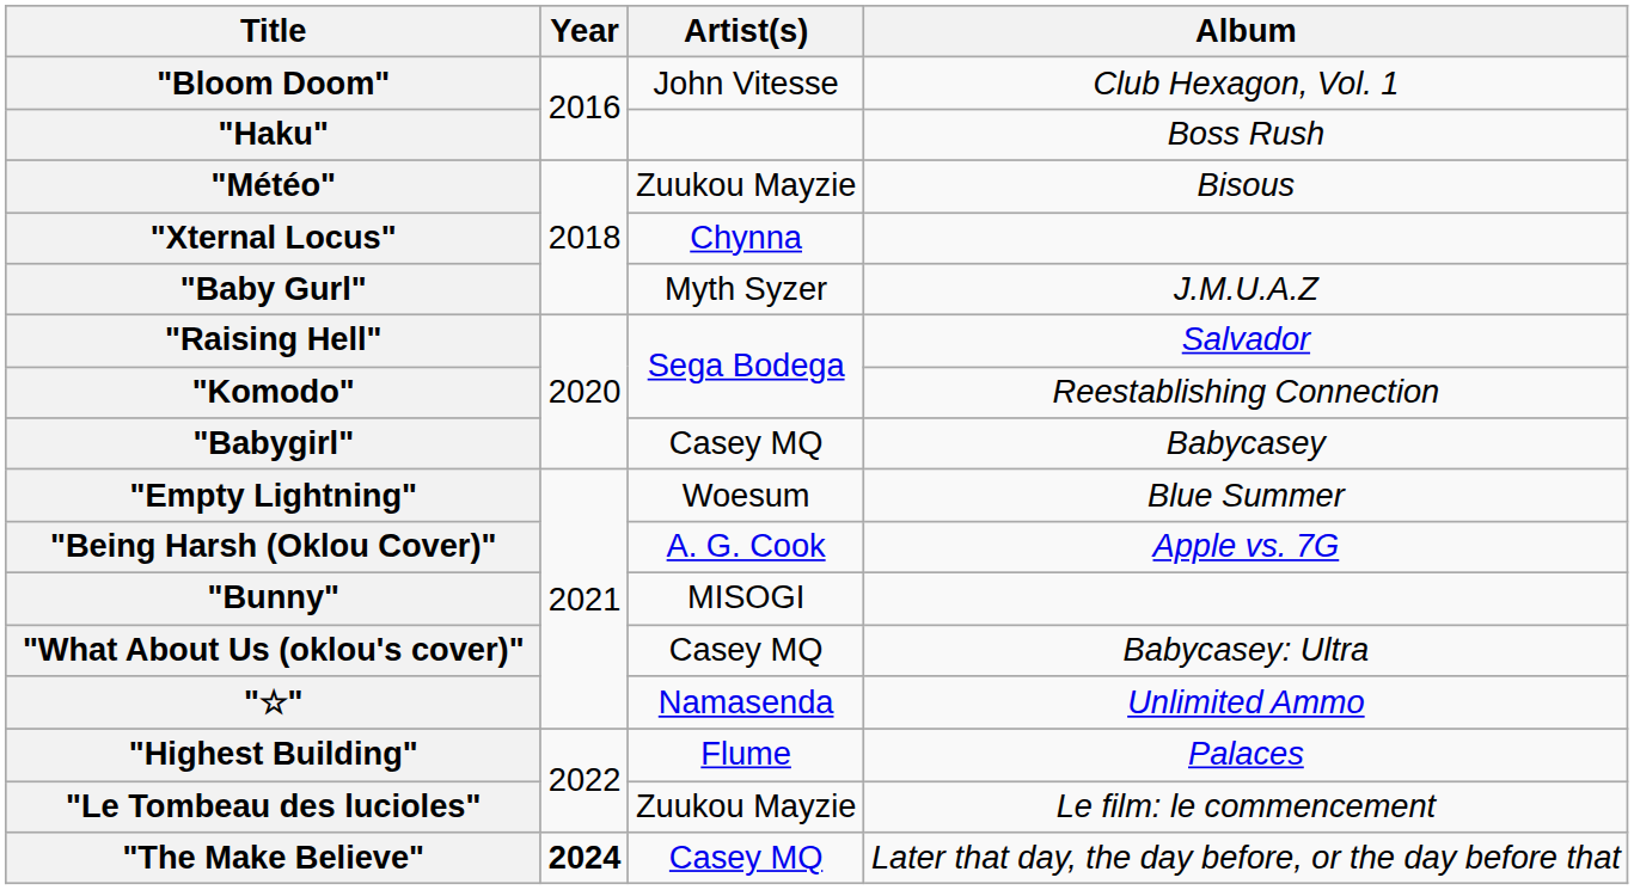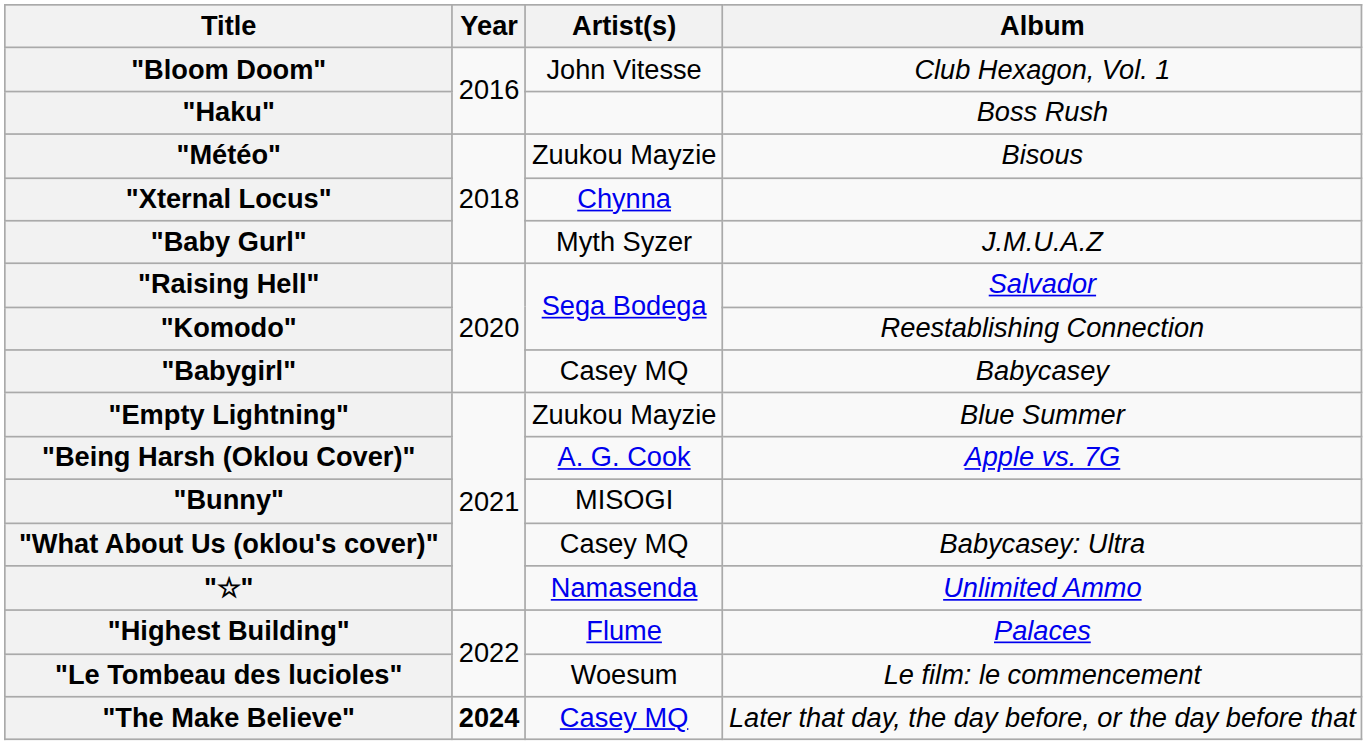 <table class="wikitable plainrowheaders" style="text-align:center;">
 <tr>
 <th scope="col" style="width:16em;">Title</th>
 <th scope="col">Year</th>
 <th scope="col">Artist(s)</th>
 <th scope="col">Album</th>
 </tr>
 <tr>
 <th scope="row">"Bloom Doom"</th>
 <td rowspan="2">2016</td>
 <td>John Vitesse</td>
 <td><em>Club Hexagon, Vol. 1</em></td>
 </tr>
 <tr>
 <th scope="row">"Haku"</th>
 <td></td>
 <td><em>Boss Rush</em></td>
 </tr>
 <tr>
 <th scope="row">"Météo"</th>
 <td rowspan="3">2018</td>
 <td>Zuukou Mayzie</td>
 <td><em>Bisous</em></td>
 </tr>
 <tr>
 <th scope="row">"Xternal Locus"</th>
 <td><a href='#'>Chynna</a></td>
 <td></td>
 </tr>
 <tr>
 <th scope="row">"Baby Gurl"</th>
 <td>Myth Syzer</td>
 <td><em>J.M.U.A.Z</em></td>
 </tr>
 <tr>
 <th scope="row">"Raising Hell"</th>
 <td rowspan="3">2020</td>
 <td rowspan="2"><a href='#'>Sega Bodega</a></td>
 <td><em><a href='#'>Salvador</a></em></td>
 </tr>
 <tr>
 <th scope="row">"Komodo"</th>
 <td><em>Reestablishing Connection</em></td>
 </tr>
 <tr>
 <th scope="row">"Babygirl"</th>
 <td>Casey MQ</td>
 <td><em>Babycasey</em></td>
 </tr>
 <tr>
 <th scope="row">"Empty Lightning"</th>
 <td rowspan="5">2021</td>
-<td>Woesum</td>
+<td>Zuukou Mayzie</td>
 <td><em>Blue Summer</em></td>
 </tr>
 <tr>
 <th scope="row">"Being Harsh (Oklou Cover)"</th>
 <td><a href='#'>A. G. Cook</a></td>
 <td><em><a href='#'>Apple vs. 7G</a></em></td>
 </tr>
 <tr>
 <th scope="row">"Bunny"</th>
 <td>MISOGI</td>
 <td></td>
 </tr>
 <tr>
 <th scope="row">"What About Us (oklou's cover)"</th>
 <td>Casey MQ</td>
 <td><em>Babycasey: Ultra</em></td>
 </tr>
 <tr>
 <th scope="row">"☆"</th>
 <td><a href='#'>Namasenda</a></td>
 <td><em><a href='#'>Unlimited Ammo</a></em></td>
 </tr>
 <tr>
 <th scope="row">"Highest Building"</th>
 <td rowspan="2">2022</td>
 <td><a href='#'>Flume</a></td>
 <td><em><a href='#'>Palaces</a></em></td>
 </tr>
 <tr>
 <th scope="row">"Le Tombeau des lucioles"</th>
-<td>Zuukou Mayzie</td>
+<td>Woesum</td>
 <td><em>Le film: le commencement</em></td>
 </tr>
 <tr>
 <th scope="row">"The Make Believe"</th>
 <td><strong>2024</strong></td>
 <td><a href='#'>Casey MQ</a></td>
 <td><em>Later that day, the day before, or the day before that</em></td>
 </tr>
 </table>
